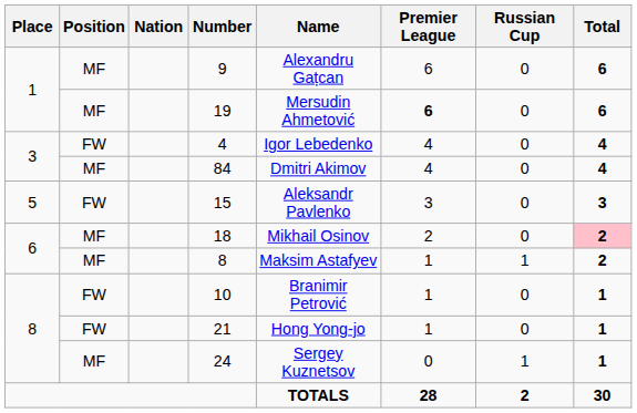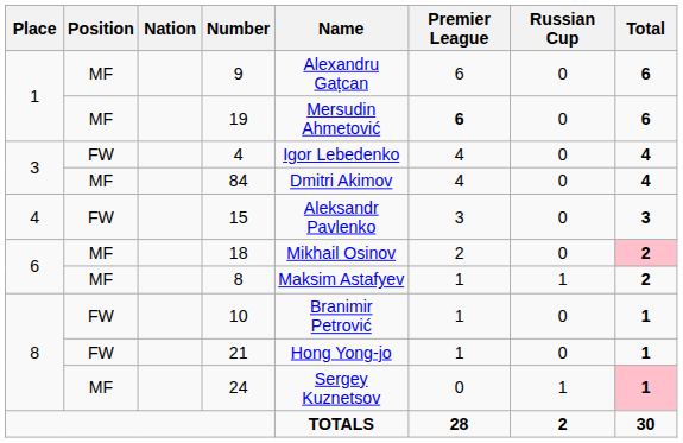 <table class="wikitable" style="font-size: 95%; text-align: center;">
 <tr>
 <th width=60>Place</th>
 <th width=60>Position</th>
 <th width=60>Nation</th>
 <th width=60>Number</th>
 <th width=200>Name</th>
 <th width=150>Premier League</th>
 <th width=150>Russian Cup</th>
 <th width=80><strong>Total</strong></th>
 </tr>
 <tr>
 <td rowspan="2">1</td>
 <td>MF</td>
 <td></td>
 <td>9</td>
 <td><a href='#'>Alexandru Gațcan</a></td>
 <td>6</td>
 <td>0</td>
 <td><strong>6</strong></td>
 </tr>
 <tr>
 <td>MF</td>
 <td></td>
 <td>19</td>
 <td><a href='#'>Mersudin Ahmetović</a></td>
 <td><strong>6</strong></td>
 <td>0</td>
 <td><strong>6</strong></td>
 </tr>
 <tr>
 <td rowspan="2">3</td>
 <td>FW</td>
 <td></td>
 <td>4</td>
 <td><a href='#'>Igor Lebedenko</a></td>
 <td>4</td>
 <td>0</td>
 <td><strong>4</strong></td>
 </tr>
 <tr>
 <td>MF</td>
 <td></td>
 <td>84</td>
 <td><a href='#'>Dmitri Akimov</a></td>
 <td>4</td>
 <td>0</td>
 <td><strong>4</strong></td>
 </tr>
 <tr>
-<td>5</td>
+<td>4</td>
 <td>FW</td>
 <td></td>
 <td>15</td>
 <td><a href='#'>Aleksandr Pavlenko</a></td>
 <td>3</td>
 <td>0</td>
 <td><strong>3</strong></td>
 </tr>
 <tr>
 <td rowspan="2">6</td>
 <td>MF</td>
 <td></td>
 <td>18</td>
 <td><a href='#'>Mikhail Osinov</a></td>
 <td>2</td>
 <td>0</td>
 <td style="background: pink;"><strong>2</strong></td>
 </tr>
 <tr>
 <td>MF</td>
 <td></td>
 <td>8</td>
 <td><a href='#'>Maksim Astafyev</a></td>
 <td>1</td>
 <td>1</td>
 <td><strong>2</strong></td>
 </tr>
 <tr>
 <td rowspan="3">8</td>
 <td>FW</td>
 <td></td>
 <td>10</td>
 <td><a href='#'>Branimir Petrović</a></td>
 <td>1</td>
 <td>0</td>
 <td><strong>1</strong></td>
 </tr>
 <tr>
 <td>FW</td>
 <td></td>
 <td>21</td>
 <td><a href='#'>Hong Yong-jo</a></td>
 <td>1</td>
 <td>0</td>
 <td><strong>1</strong></td>
 </tr>
 <tr>
 <td>MF</td>
 <td></td>
 <td>24</td>
 <td><a href='#'>Sergey Kuznetsov</a></td>
 <td>0</td>
 <td>1</td>
-<td><strong>1</strong></td>
+<td style="background: pink;"><strong>1</strong></td>
 </tr>
 <tr>
 <td colspan="4"></td>
 <td><strong>TOTALS</strong></td>
 <td><strong>28</strong></td>
 <td><strong>2</strong></td>
 <td><strong>30</strong></td>
 </tr>
 </table>
